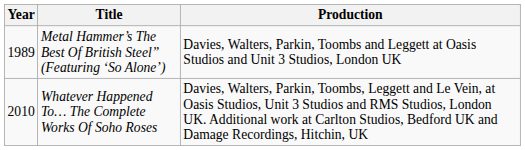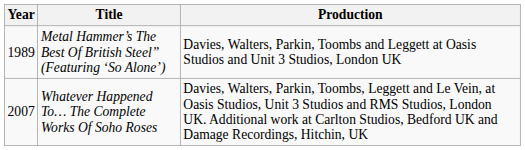 <table class="wikitable sortable">
 <tr>
 <th>Year</th>
 <th>Title</th>
 <th>Production</th>
 </tr>
 <tr>
 <td>1989</td>
 <td><em>Metal Hammer’s The Best Of British Steel” (Featuring ‘So Alone’)</em></td>
 <td>Davies, Walters, Parkin, Toombs and Leggett at Oasis Studios and Unit 3 Studios, London UK</td>
 </tr>
 <tr>
-<td>2010</td>
+<td>2007</td>
 <td><em>Whatever Happened To… The Complete Works Of Soho Roses</em></td>
 <td>Davies, Walters, Parkin, Toombs, Leggett and Le Vein, at Oasis Studios, Unit 3 Studios and RMS Studios, London UK. Additional work at Carlton Studios, Bedford UK and Damage Recordings, Hitchin, UK</td>
 </tr>
 </table>
